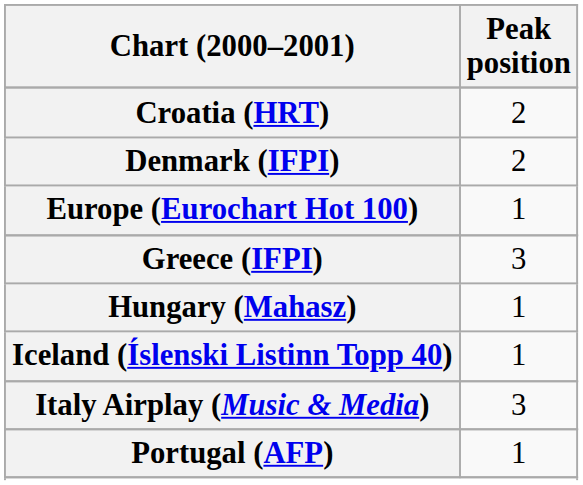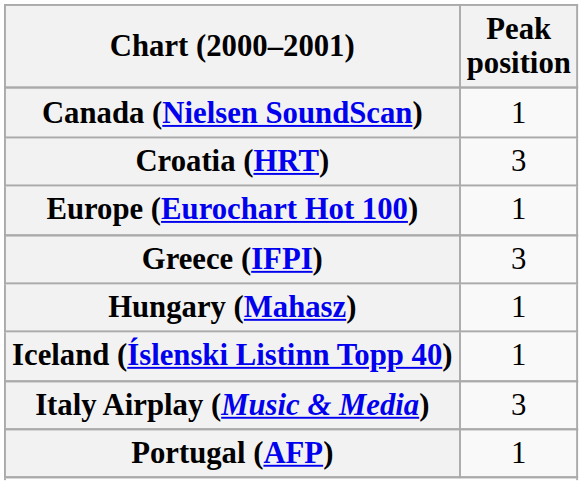 <table class="wikitable sortable plainrowheaders" style="text-align:center">
 <tr>
 <th scope="col">Chart (2000–2001)</th>
 <th scope="col">Peak<br>position</th>
 </tr>
 <tr>
 </tr>
 <tr>
 </tr>
 <tr>
 </tr>
 <tr>
 </tr>
 <tr>
 </tr>
 <tr>
 </tr>
 <tr>
 </tr>
 <tr>
-<th scope="row">Croatia (<a href='#'>HRT</a>)</th>
-<td align="center">2</td>
+<th scope="row">Canada (<a href='#'>Nielsen SoundScan</a>)</th>
+<td>1</td>
 </tr>
 <tr>
-<th scope="row">Denmark (<a href='#'>IFPI</a>)</th>
-<td>2</td>
+<th scope="row">Croatia (<a href='#'>HRT</a>)</th>
+<td align="center">3</td>
 </tr>
 <tr>
 <th scope="row">Europe (<a href='#'>Eurochart Hot 100</a>)</th>
 <td>1</td>
 </tr>
 <tr>
 </tr>
 <tr>
 </tr>
 <tr>
 </tr>
 <tr>
 <th scope="row">Greece (<a href='#'>IFPI</a>)</th>
 <td>3</td>
 </tr>
 <tr>
 <th scope="row">Hungary (<a href='#'>Mahasz</a>)</th>
 <td>1</td>
 </tr>
 <tr>
 <th scope="row">Iceland (<a href='#'>Íslenski Listinn Topp 40</a>)</th>
 <td>1</td>
 </tr>
 <tr>
 </tr>
 <tr>
 </tr>
 <tr>
 <th scope="row">Italy Airplay (<em><a href='#'>Music & Media</a></em>)</th>
 <td>3</td>
 </tr>
 <tr>
 </tr>
 <tr>
 </tr>
 <tr>
 </tr>
 <tr>
 </tr>
 <tr>
 <th scope="row">Portugal (<a href='#'>AFP</a>)</th>
 <td>1</td>
 </tr>
 <tr>
 </tr>
 <tr>
 </tr>
 <tr>
 </tr>
 <tr>
 </tr>
 <tr>
 </tr>
 <tr>
 </tr>
 <tr>
 </tr>
 <tr>
 </tr>
 <tr>
 </tr>
 <tr>
 </tr>
 <tr>
 </tr>
 <tr>
 </tr>
 </table>
